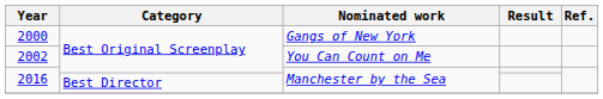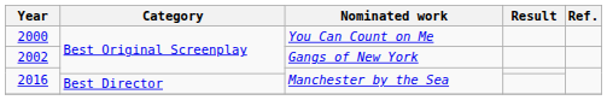 <table class=wikitable>
 <tr>
 <th scope="col" style="width:5em;">Year</th>
 <th scope="col" style="width:26em;">Category</th>
 <th scope="col" style="width:25em;">Nominated work</th>
 <th scope="col" style="width:5em;">Result</th>
 <th>Ref.</th>
 </tr>
 <tr>
 <td style="text-align:center;"><a href='#'>2000</a></td>
 <td rowspan=3><a href='#'>Best Original Screenplay</a></td>
-<td><em><a href='#'>Gangs of New York</a></em></td>
+<td><em><a href='#'>You Can Count on Me</a></em></td>
 <td></td>
 <td style="text-align:center;"></td>
 </tr>
 <tr>
 <td style="text-align:center;"><a href='#'>2002</a></td>
-<td><em><a href='#'>You Can Count on Me</a></em></td>
+<td><em><a href='#'>Gangs of New York</a></em></td>
 <td></td>
 <td style="text-align:center;"></td>
 </tr>
 <tr>
 <td style="text-align:center;", rowspan=2><a href='#'>2016</a></td>
 <td rowspan=2><em><a href='#'>Manchester by the Sea</a></em></td>
 <td></td>
 <td style="text-align:center;", rowspan=2></td>
 </tr>
 <tr>
 <td><a href='#'>Best Director</a></td>
 <td></td>
 </tr>
 <tr>
 </tr>
 </table>
